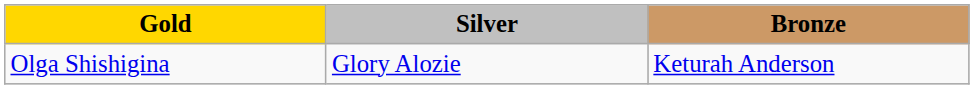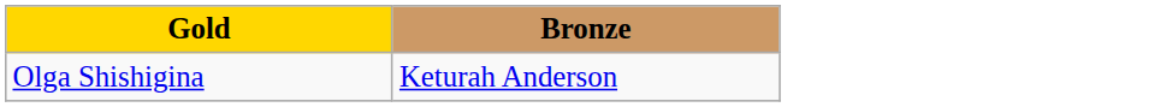 <table class="wikitable" style="text-align:left">
 <tr align="center">
 <td width=200 bgcolor=gold><strong>Gold</strong></td>
-<td width=200 bgcolor=silver><strong>Silver</strong></td>
 <td width=200 bgcolor=CC9966><strong>Bronze</strong></td>
 </tr>
 <tr>
 <td><a href='#'>Olga Shishigina</a><br><em></em></td>
-<td><a href='#'>Glory Alozie</a><br><em></em></td>
 <td><a href='#'>Keturah Anderson</a><br><em></em></td>
 </tr>
 </table>
